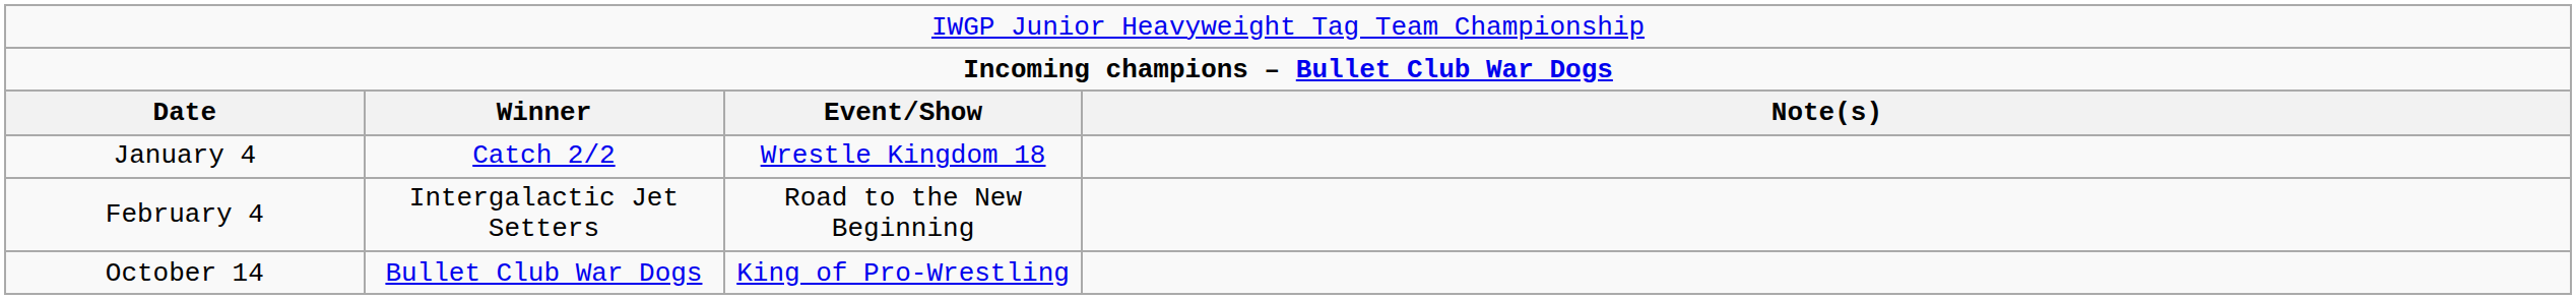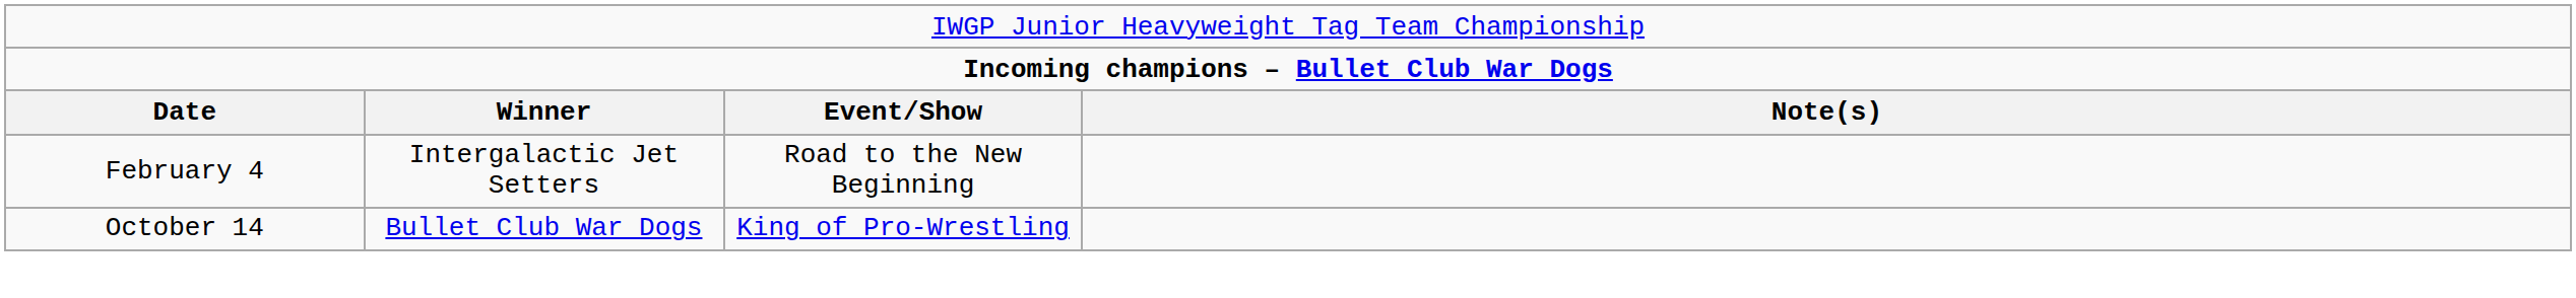 <table class="wikitable" style="text-align:center; width:100%;">
 <tr>
 <td colspan="4" style="text-align: center;"><a href='#'>IWGP Junior Heavyweight Tag Team Championship</a></td>
 </tr>
 <tr>
 <td colspan="4" style="text-align: center;"><strong>Incoming champions – <a href='#'>Bullet Club War Dogs</a> </strong></td>
 </tr>
 <tr>
 <th width=14%>Date</th>
 <th width=14%>Winner</th>
 <th width=14%>Event/Show</th>
 <th width=58%>Note(s)</th>
 </tr>
 <tr>
-<td>January 4</td>
-<td><a href='#'>Catch 2/2</a><br></td>
-<td><a href='#'>Wrestle Kingdom 18</a></td>
-<td></td>
-</tr>
-<tr>
 <td>February 4</td>
 <td>Intergalactic Jet Setters<br></td>
 <td>Road to the New Beginning<br></td>
 </tr>
 <tr>
 <td>October 14</td>
 <td><a href='#'>Bullet Club War Dogs</a><br></td>
 <td><a href='#'>King of Pro-Wrestling</a></td>
 <td></td>
 </tr>
 </table>
